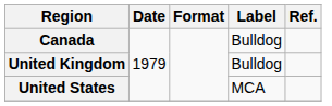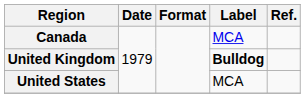 <table class="wikitable plainrowheaders">
 <tr>
 <th scope="col">Region</th>
 <th scope="col">Date</th>
 <th scope="col">Format</th>
 <th scope="col">Label</th>
 <th scope="col">Ref.</th>
 </tr>
 <tr>
 <th scope="row">Canada</th>
 <td rowspan="3">1979</td>
 <td rowspan="3"></td>
-<td>Bulldog</td>
+<td><a href='#'>MCA</a></td>
 <td></td>
 </tr>
 <tr>
 <th scope="row">United Kingdom</th>
-<td>Bulldog</td>
+<td><strong>Bulldog</strong></td>
 <td></td>
 </tr>
 <tr>
 <th scope="row">United States</th>
 <td>MCA</td>
 <td></td>
 </tr>
 <tr>
 </tr>
 </table>
